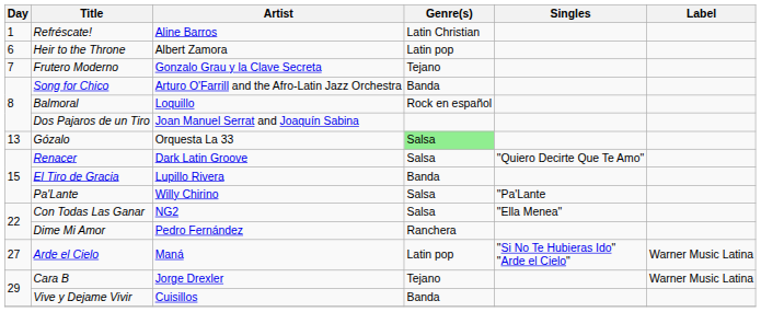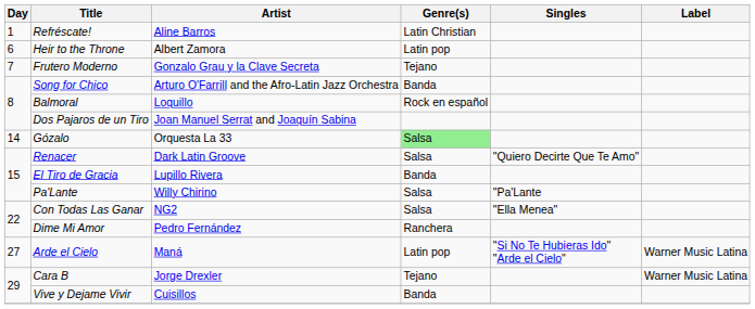 <table class="wikitable sortable" style="text-align: left;">
 <tr>
 <th>Day</th>
 <th>Title</th>
 <th>Artist</th>
 <th>Genre(s)</th>
 <th>Singles</th>
 <th>Label</th>
 </tr>
 <tr>
 <td>1</td>
 <td><em>Refréscate!</em></td>
 <td><a href='#'>Aline Barros</a></td>
 <td>Latin Christian</td>
 <td></td>
 <td></td>
 </tr>
 <tr>
 <td>6</td>
 <td><em>Heir to the Throne</em></td>
 <td>Albert Zamora</td>
 <td>Latin pop</td>
 <td></td>
 <td></td>
 </tr>
 <tr>
 <td>7</td>
 <td><em>Frutero Moderno</em></td>
 <td><a href='#'>Gonzalo Grau y la Clave Secreta</a></td>
 <td>Tejano</td>
 <td></td>
 <td></td>
 </tr>
 <tr>
 <td rowspan="3">8</td>
 <td><em><a href='#'>Song for Chico</a></em></td>
 <td><a href='#'>Arturo O'Farrill</a> and the Afro-Latin Jazz Orchestra</td>
 <td>Banda</td>
 <td></td>
 <td></td>
 </tr>
 <tr>
 <td><em>Balmoral</em></td>
 <td><a href='#'>Loquillo</a></td>
 <td>Rock en español</td>
 <td></td>
 <td></td>
 </tr>
 <tr>
 <td><em>Dos Pajaros de un Tiro</em></td>
 <td><a href='#'>Joan Manuel Serrat</a> and <a href='#'>Joaquín Sabina</a></td>
 <td></td>
 <td></td>
 <td></td>
 </tr>
 <tr>
-<td>13</td>
+<td>14</td>
 <td><em>Gózalo</em></td>
 <td>Orquesta La 33</td>
 <td style="background: lightgreen;">Salsa</td>
 <td></td>
 <td></td>
 </tr>
 <tr>
 <td rowspan="3">15</td>
 <td><em><a href='#'>Renacer</a></em></td>
 <td><a href='#'>Dark Latin Groove</a></td>
 <td>Salsa</td>
 <td>"Quiero Decirte Que Te Amo"</td>
 <td></td>
 </tr>
 <tr>
 <td><em><a href='#'>El Tiro de Gracia</a></em></td>
 <td><a href='#'>Lupillo Rivera</a></td>
 <td>Banda</td>
 <td></td>
 <td></td>
 </tr>
 <tr>
 <td><em>Pa'Lante</em></td>
 <td><a href='#'>Willy Chirino</a></td>
 <td>Salsa</td>
 <td>"Pa'Lante</td>
 <td></td>
 </tr>
 <tr>
 <td rowspan="2">22</td>
 <td><em>Con Todas Las Ganar</em></td>
 <td><a href='#'>NG2</a></td>
 <td>Salsa</td>
 <td>"Ella Menea"</td>
 <td></td>
 </tr>
 <tr>
 <td><em>Dime Mi Amor</em></td>
 <td><a href='#'>Pedro Fernández</a></td>
 <td>Ranchera</td>
 <td></td>
 <td></td>
 </tr>
 <tr>
 <td>27</td>
 <td><em><a href='#'>Arde el Cielo</a></em></td>
 <td><a href='#'>Maná</a></td>
 <td>Latin pop</td>
 <td>"<a href='#'>Si No Te Hubieras Ido</a>"<br>"<a href='#'>Arde el Cielo</a>"</td>
 <td>Warner Music Latina</td>
 </tr>
 <tr>
 <td rowspan="2">29</td>
 <td><em>Cara B</em></td>
 <td><a href='#'>Jorge Drexler</a></td>
 <td>Tejano</td>
 <td></td>
 <td>Warner Music Latina</td>
 </tr>
 <tr>
 <td><em>Vive y Dejame Vivir</em></td>
 <td><a href='#'>Cuisillos</a></td>
 <td>Banda</td>
 <td></td>
 <td></td>
 </tr>
 <tr>
 </tr>
 </table>
